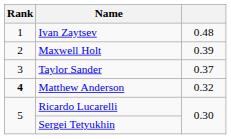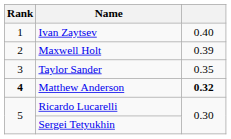 <table class="wikitable" style="text-align:center; font-size:90%">
 <tr>
 <th width=30>Rank</th>
 <th width=180>Name</th>
 <th width=50></th>
 </tr>
 <tr>
 <td>1</td>
 <td style="text-align:left"> <a href='#'>Ivan Zaytsev</a></td>
-<td>0.48</td>
+<td>0.40</td>
 </tr>
 <tr>
 <td>2</td>
 <td style="text-align:left"> <a href='#'>Maxwell Holt</a></td>
 <td>0.39</td>
 </tr>
 <tr>
 <td>3</td>
 <td style="text-align:left"> <a href='#'>Taylor Sander</a></td>
-<td>0.37</td>
+<td>0.35</td>
 </tr>
 <tr>
 <td><strong>4</strong></td>
 <td style="text-align:left"> <a href='#'>Matthew Anderson</a></td>
-<td>0.32</td>
+<td><strong>0.32</strong></td>
 </tr>
 <tr>
 <td rowspan=2>5</td>
 <td style="text-align:left"> <a href='#'>Ricardo Lucarelli</a></td>
 <td rowspan=2>0.30</td>
 </tr>
 <tr>
 <td style="text-align:left"> <a href='#'>Sergei Tetyukhin</a></td>
 </tr>
 </table>
